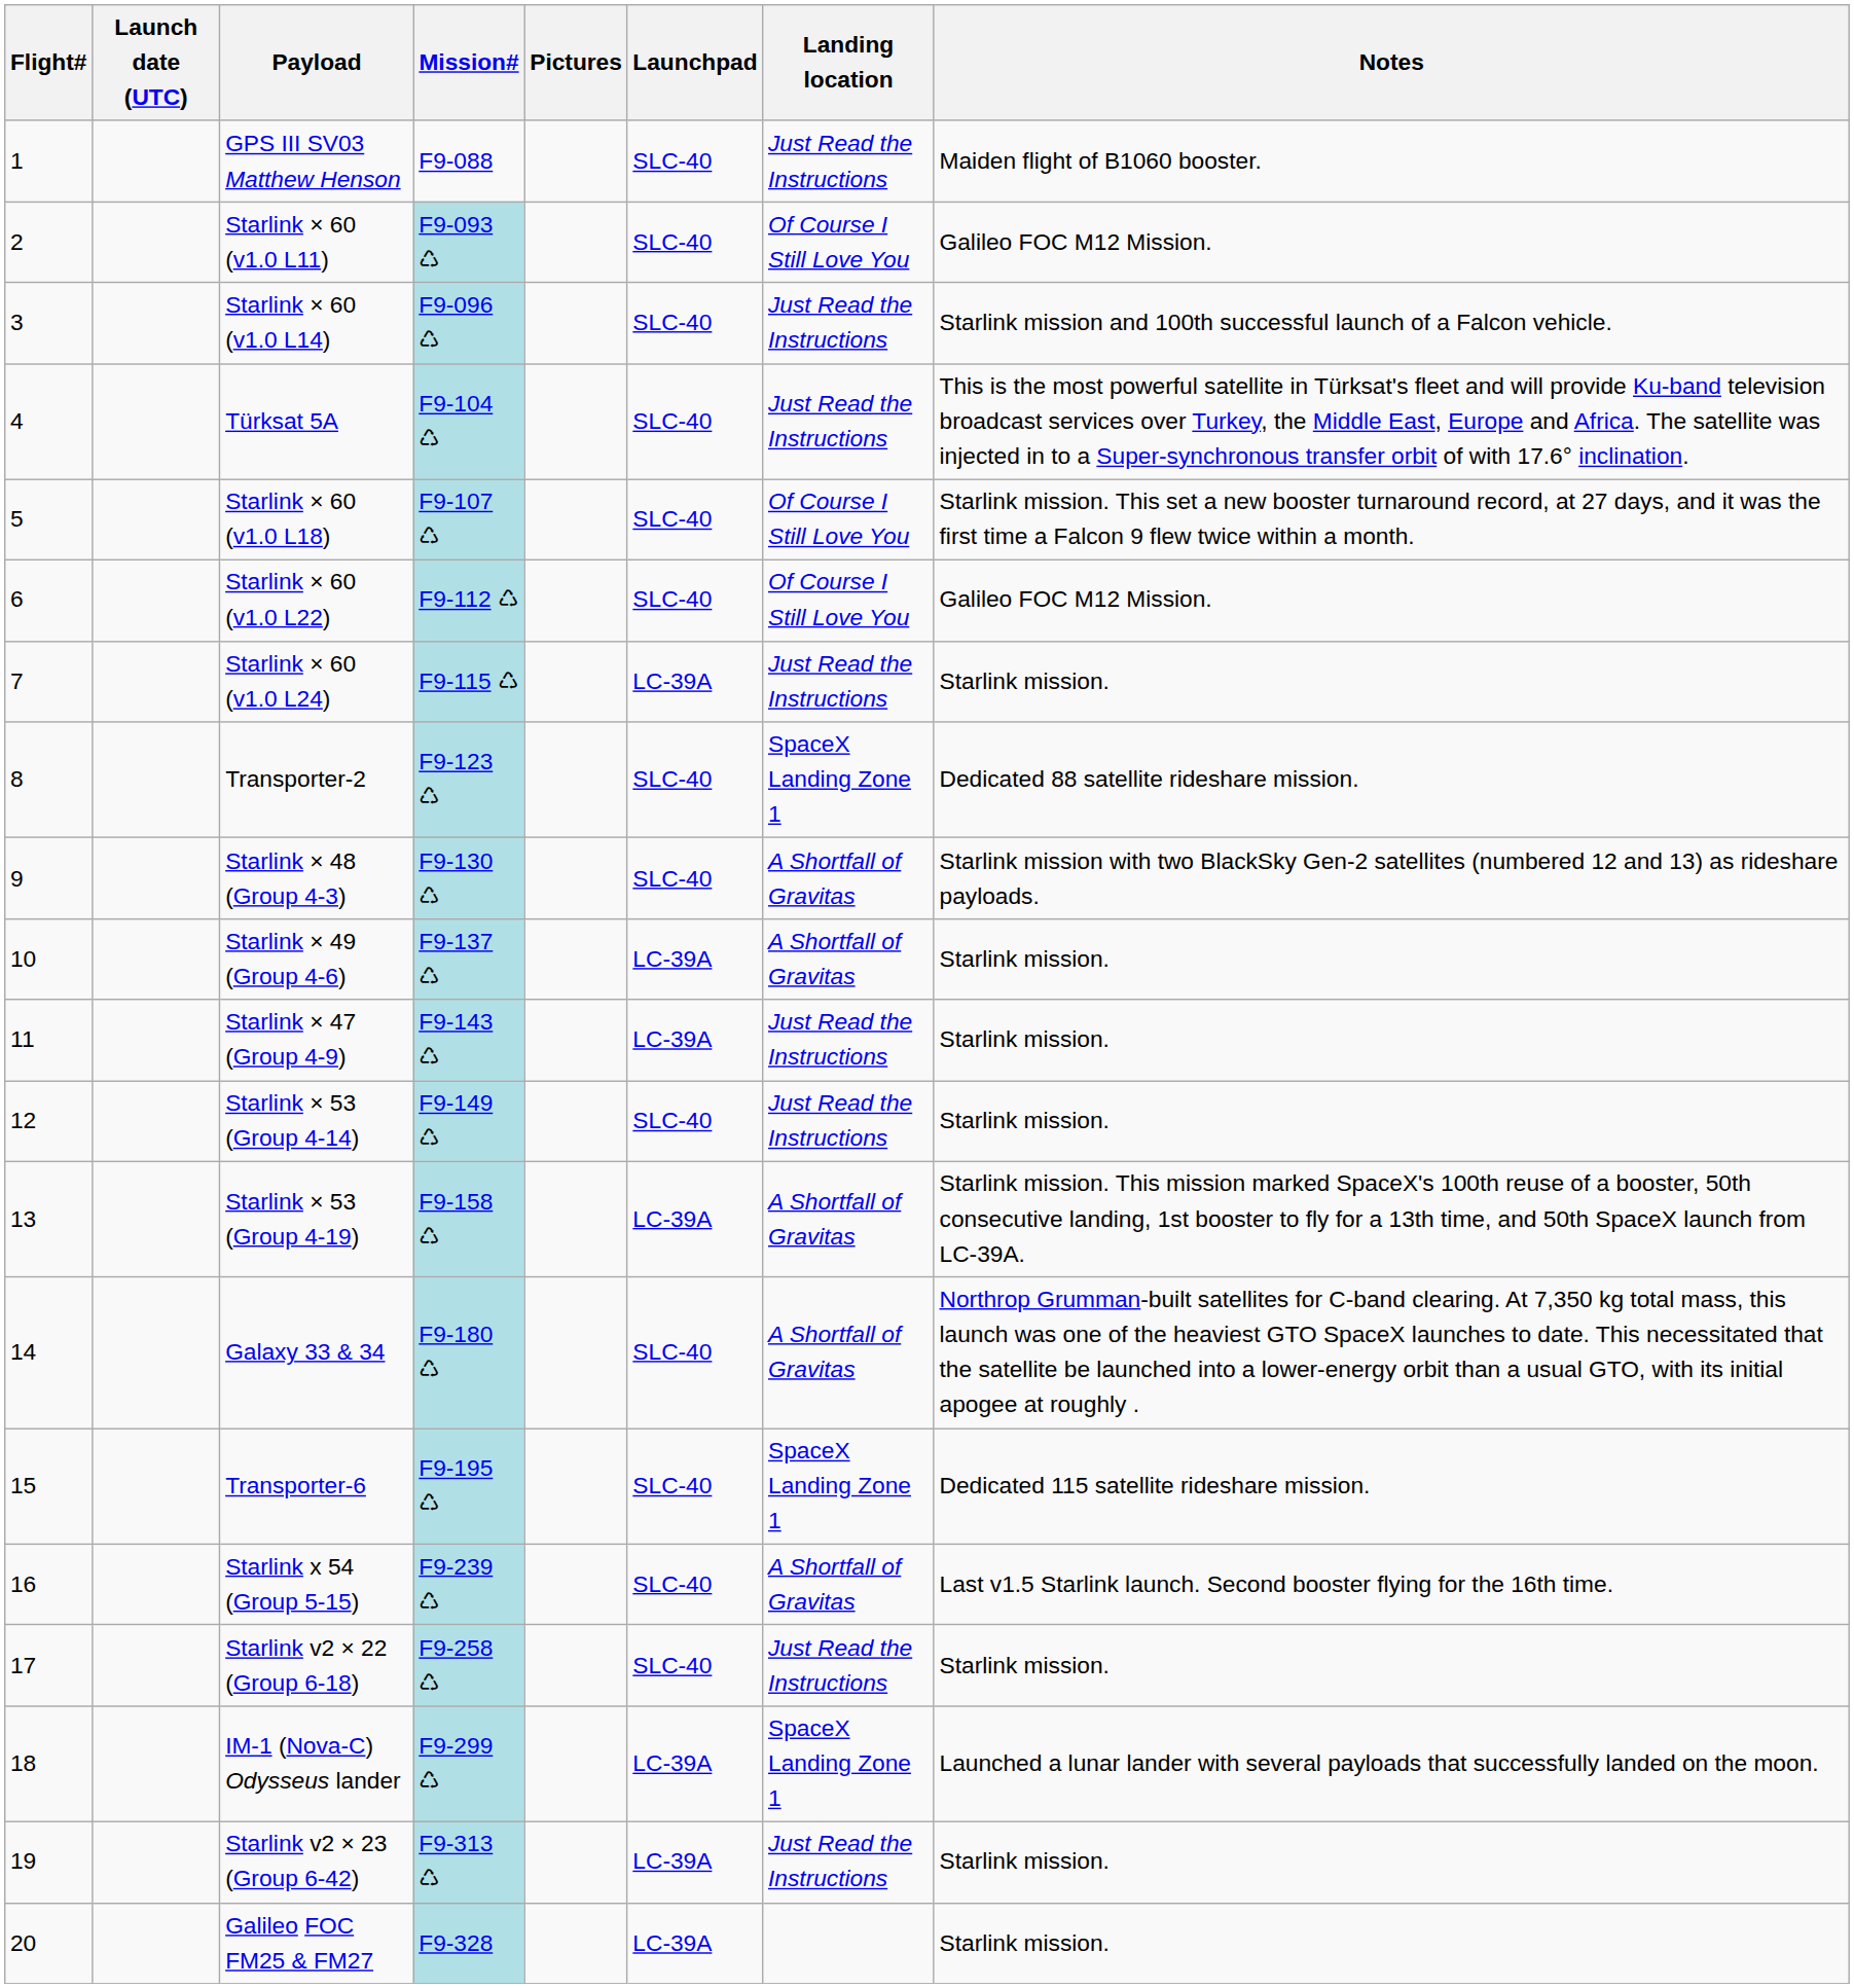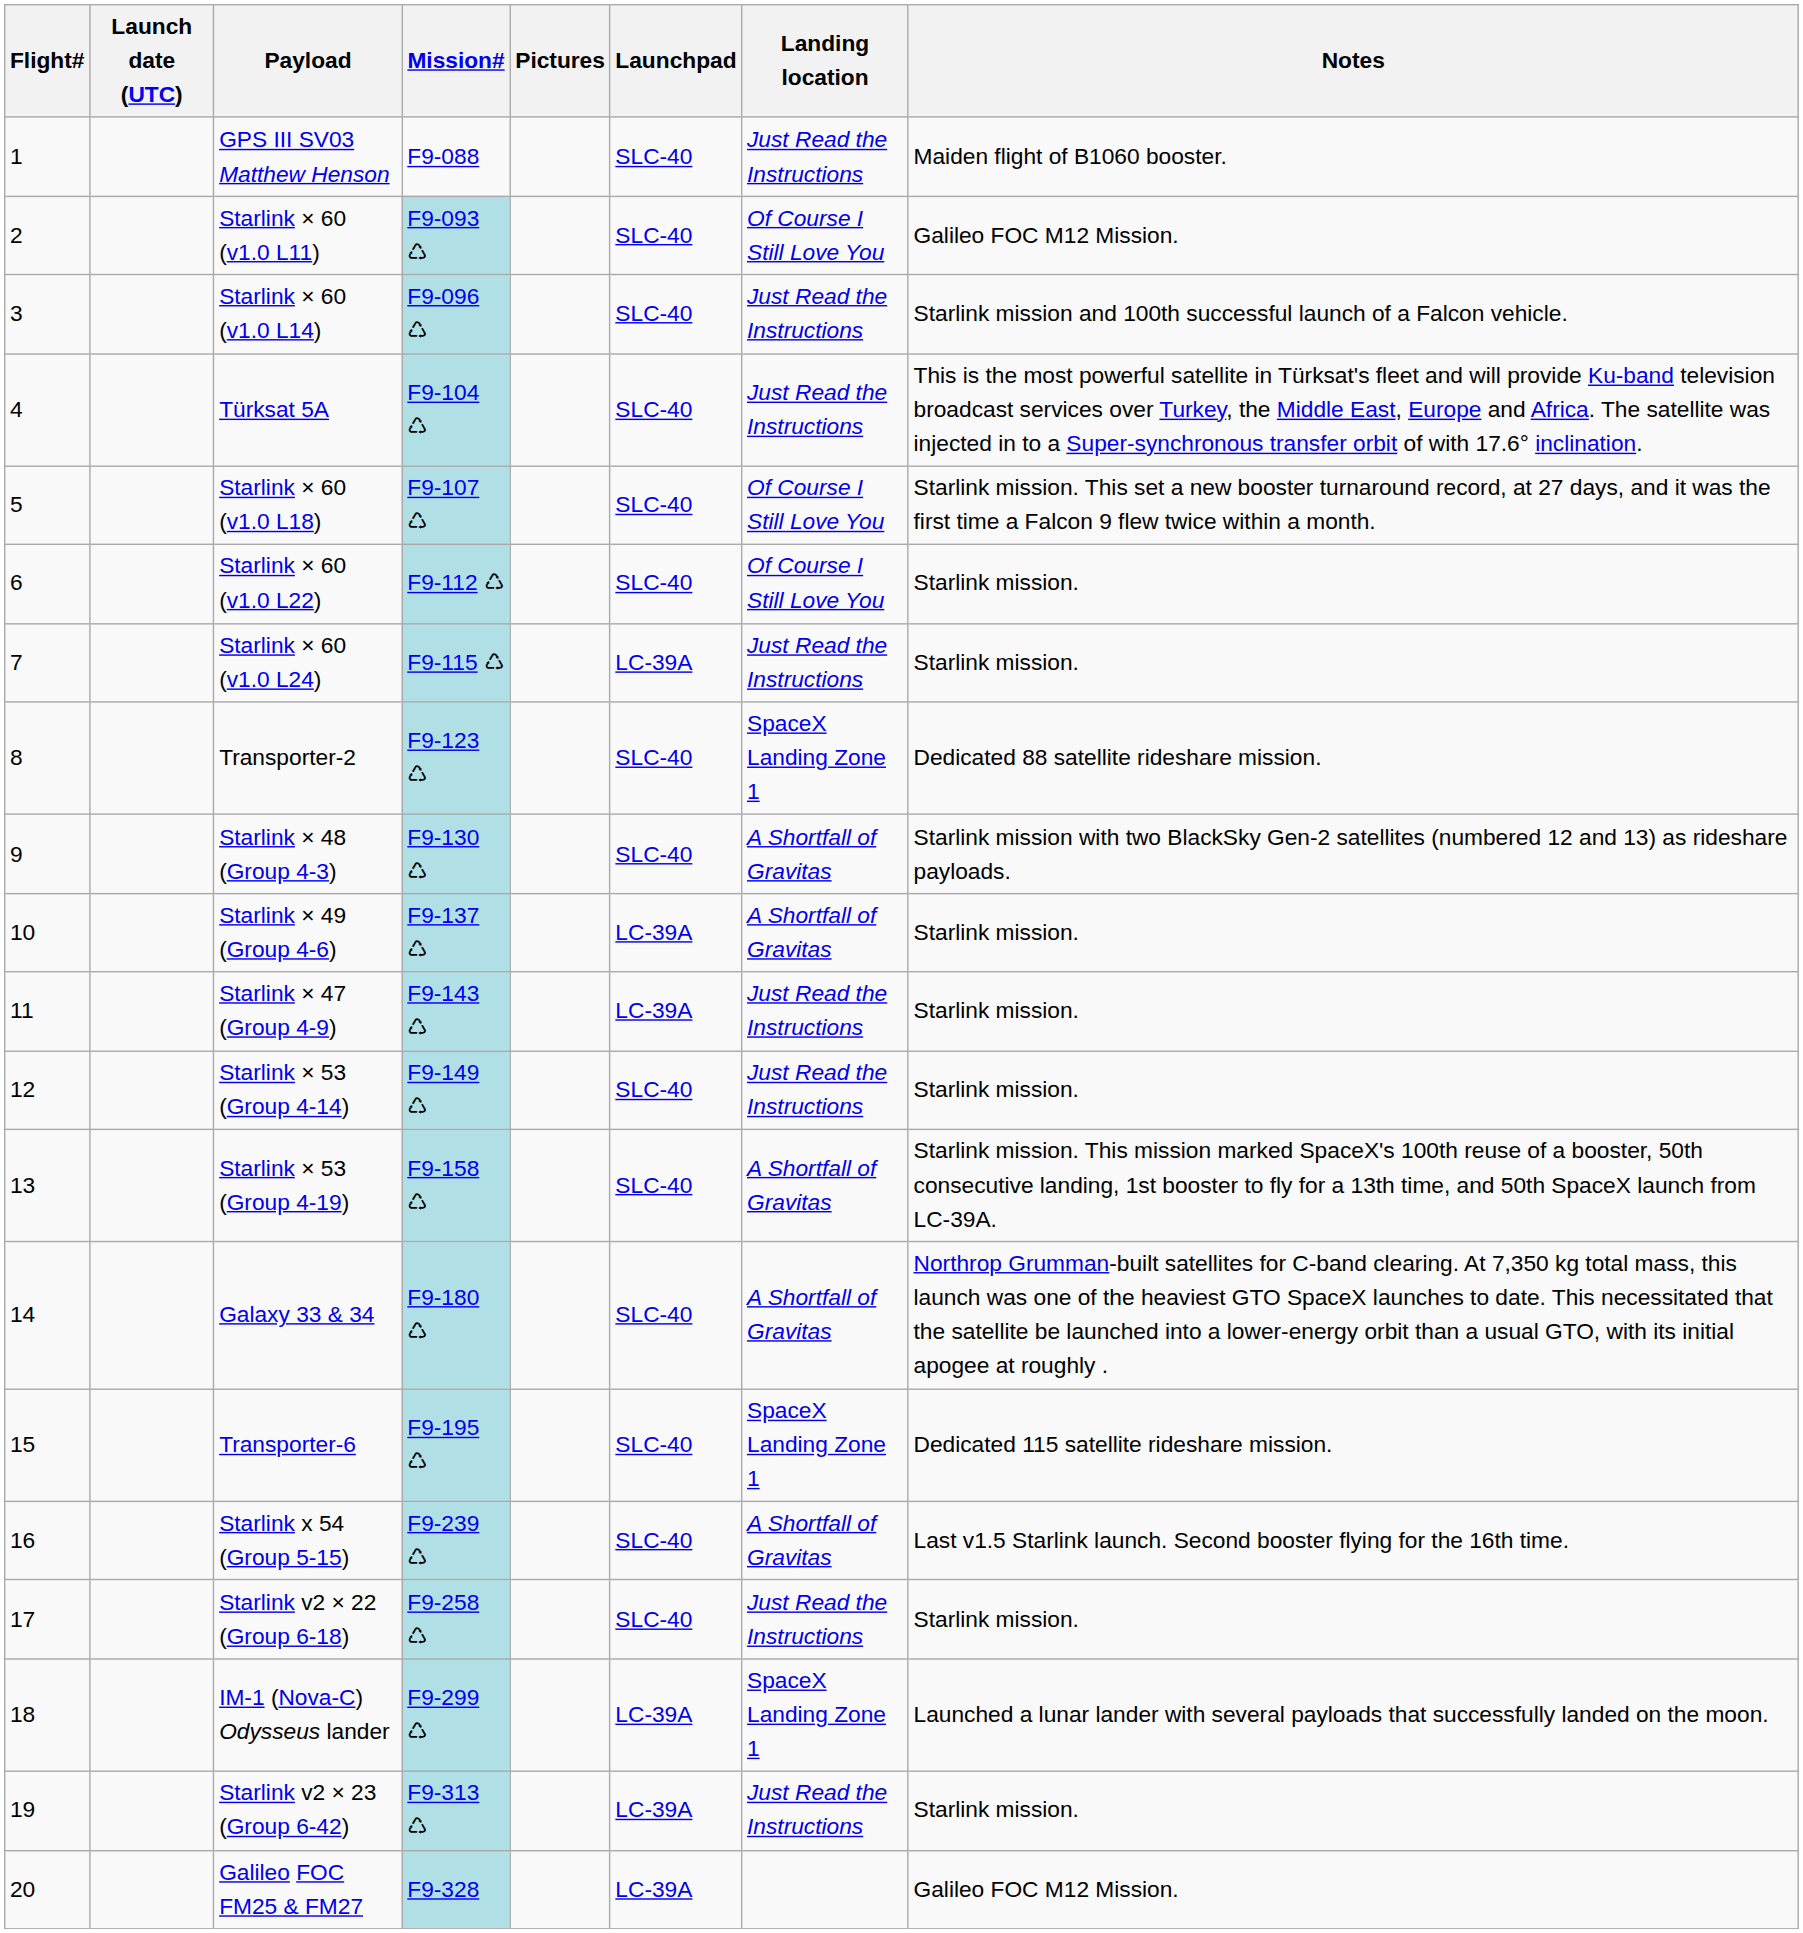 <table class="wikitable sortable" style="font-size:1.00em; line-height:1.5em; width: 100%;">
 <tr>
 <th>Flight#</th>
 <th>Launch date (<a href='#'>UTC</a>)</th>
 <th>Payload</th>
 <th data-sort-type="text"><a href='#'>Mission#</a></th>
 <th>Pictures</th>
 <th>Launchpad</th>
 <th>Landing location</th>
 <th>Notes</th>
 </tr>
 <tr id="B1060">
 <td>1</td>
 <td></td>
 <td><a href='#'>GPS III SV03 <em>Matthew Henson</em></a></td>
 <td><a href='#'>F9-088</a></td>
 <td></td>
 <td><a href='#'>SLC-40</a></td>
 <td><em><a href='#'>Just Read the Instructions</a></em></td>
 <td>Maiden flight of B1060 booster.</td>
 </tr>
 <tr>
 <td>2</td>
 <td></td>
 <td><a href='#'>Starlink</a> × 60 (<a href='#'>v1.0 L11</a>)</td>
 <td style="background: PowderBlue;"><a href='#'>F9-093</a> ♺</td>
 <td></td>
 <td><a href='#'>SLC-40</a></td>
 <td><em><a href='#'>Of Course I Still Love You</a></em></td>
 <td>Galileo FOC M12 Mission.</td>
 </tr>
 <tr>
 <td>3</td>
 <td></td>
 <td><a href='#'>Starlink</a> × 60 (<a href='#'>v1.0 L14</a>)</td>
 <td style="background: PowderBlue;"><a href='#'>F9-096</a> ♺</td>
 <td></td>
 <td><a href='#'>SLC-40</a></td>
 <td><em><a href='#'>Just Read the Instructions</a></em></td>
 <td>Starlink mission and 100th successful launch of a Falcon vehicle.</td>
 </tr>
 <tr>
 <td>4</td>
 <td></td>
 <td><a href='#'>Türksat 5A</a></td>
 <td style="background: PowderBlue;"><a href='#'>F9-104</a> ♺</td>
 <td></td>
 <td><a href='#'>SLC-40</a></td>
 <td><em><a href='#'>Just Read the Instructions</a></em></td>
 <td>This is the most powerful satellite in Türksat's fleet and will provide <a href='#'>Ku-band</a> television broadcast services over <a href='#'>Turkey</a>, the <a href='#'>Middle East</a>, <a href='#'>Europe</a> and <a href='#'>Africa</a>. The satellite was injected in to a <a href='#'>Super-synchronous transfer orbit</a> of  with 17.6° <a href='#'>inclination</a>.</td>
 </tr>
 <tr>
 <td>5</td>
 <td></td>
 <td><a href='#'>Starlink</a> × 60 (<a href='#'>v1.0 L18</a>)</td>
 <td style="background: PowderBlue;"><a href='#'>F9-107</a> ♺</td>
 <td></td>
 <td><a href='#'>SLC-40</a></td>
 <td><em><a href='#'>Of Course I Still Love You</a></em></td>
 <td>Starlink mission. This set a new booster turnaround record, at 27 days, and it was the first time a Falcon 9 flew twice within a month.</td>
 </tr>
 <tr>
 <td>6</td>
 <td></td>
 <td><a href='#'>Starlink</a> × 60 (<a href='#'>v1.0 L22</a>)</td>
 <td style="background: PowderBlue;"><a href='#'>F9-112</a> ♺</td>
 <td></td>
 <td><a href='#'>SLC-40</a></td>
 <td><em><a href='#'>Of Course I Still Love You</a></em></td>
-<td>Galileo FOC M12 Mission.</td>
+<td>Starlink mission.</td>
 </tr>
 <tr>
 <td>7</td>
 <td></td>
 <td><a href='#'>Starlink</a> × 60 (<a href='#'>v1.0 L24</a>)</td>
 <td style="background: PowderBlue;"><a href='#'>F9-115</a> ♺</td>
 <td></td>
 <td><a href='#'>LC-39A</a></td>
 <td><em><a href='#'>Just Read the Instructions</a></em></td>
 <td>Starlink mission.</td>
 </tr>
 <tr>
 <td>8</td>
 <td></td>
 <td>Transporter-2</td>
 <td style="background: PowderBlue;"><a href='#'>F9-123</a> ♺</td>
 <td></td>
 <td><a href='#'>SLC-40</a></td>
 <td><a href='#'>SpaceX Landing Zone 1</a></td>
 <td>Dedicated 88 satellite rideshare mission.</td>
 </tr>
 <tr>
 <td>9</td>
 <td></td>
 <td><a href='#'>Starlink</a> × 48 (<a href='#'>Group 4-3</a>)</td>
 <td style="background: PowderBlue;"><a href='#'>F9-130</a> ♺</td>
 <td></td>
 <td><a href='#'>SLC-40</a></td>
 <td><em><a href='#'>A Shortfall of Gravitas</a></em></td>
 <td>Starlink mission with two BlackSky Gen-2 satellites (numbered 12 and 13) as rideshare payloads.</td>
 </tr>
 <tr>
 <td>10</td>
 <td></td>
 <td><a href='#'>Starlink</a> × 49 (<a href='#'>Group 4-6</a>)</td>
 <td style="background: PowderBlue;"><a href='#'>F9-137</a> ♺</td>
 <td></td>
 <td><a href='#'>LC-39A</a></td>
 <td><em><a href='#'>A Shortfall of Gravitas</a></em></td>
 <td>Starlink mission.</td>
 </tr>
 <tr>
 <td>11</td>
 <td></td>
 <td><a href='#'>Starlink</a> × 47 (<a href='#'>Group 4-9</a>)</td>
 <td style="background: PowderBlue;"><a href='#'>F9-143</a> ♺</td>
 <td></td>
 <td><a href='#'>LC-39A</a></td>
 <td><em><a href='#'>Just Read the Instructions</a></em></td>
 <td>Starlink mission.</td>
 </tr>
 <tr>
 <td>12</td>
 <td></td>
 <td><a href='#'>Starlink</a> × 53 (<a href='#'>Group 4-14</a>)</td>
 <td style="background: PowderBlue;"><a href='#'>F9-149</a> ♺</td>
 <td></td>
 <td><a href='#'>SLC-40</a></td>
 <td><em><a href='#'>Just Read the Instructions</a></em></td>
 <td>Starlink mission.</td>
 </tr>
 <tr>
 <td>13</td>
 <td></td>
 <td><a href='#'>Starlink</a> × 53 (<a href='#'>Group 4-19</a>)</td>
 <td style="background: PowderBlue;"><a href='#'>F9-158</a> ♺</td>
 <td></td>
-<td><a href='#'>LC-39A</a></td>
+<td><a href='#'>SLC-40</a></td>
 <td><em><a href='#'>A Shortfall of Gravitas</a></em></td>
 <td>Starlink mission. This mission marked SpaceX's 100th reuse of a booster, 50th consecutive landing, 1st booster to fly for a 13th time, and 50th SpaceX launch from LC-39A.</td>
 </tr>
 <tr>
 <td>14</td>
 <td></td>
 <td><a href='#'>Galaxy 33 & 34</a></td>
 <td style="background: PowderBlue;"><a href='#'>F9-180</a> ♺</td>
 <td></td>
 <td><a href='#'>SLC-40</a></td>
 <td><em><a href='#'>A Shortfall of Gravitas</a></em></td>
 <td><a href='#'>Northrop Grumman</a>-built satellites for C-band clearing. At 7,350 kg total mass, this launch was one of the heaviest GTO SpaceX launches to date. This necessitated that the satellite be launched into a lower-energy orbit than a usual GTO, with its initial apogee at roughly .</td>
 </tr>
 <tr>
 <td>15</td>
 <td></td>
 <td><a href='#'>Transporter-6</a></td>
 <td style="background: PowderBlue;"><a href='#'>F9-195</a> ♺</td>
 <td></td>
 <td><a href='#'>SLC-40</a></td>
 <td><a href='#'>SpaceX Landing Zone 1</a></td>
 <td>Dedicated 115 satellite rideshare mission.</td>
 </tr>
 <tr>
 <td>16</td>
 <td></td>
 <td><a href='#'>Starlink</a> x 54 (<a href='#'>Group 5-15</a>)</td>
 <td style="background: PowderBlue;"><a href='#'>F9-239</a> ♺</td>
 <td></td>
 <td><a href='#'>SLC-40</a></td>
 <td><em><a href='#'>A Shortfall of Gravitas</a></em></td>
 <td>Last v1.5 Starlink launch. Second booster flying for the 16th time.</td>
 </tr>
 <tr>
 <td>17</td>
 <td></td>
 <td><a href='#'>Starlink</a> v2 × 22 (<a href='#'>Group 6-18</a>)</td>
 <td style="background: PowderBlue;"><a href='#'>F9-258</a> ♺</td>
 <td></td>
 <td><a href='#'>SLC-40</a></td>
 <td><em><a href='#'>Just Read the Instructions</a></em></td>
 <td>Starlink mission.</td>
 </tr>
 <tr>
 <td>18</td>
 <td></td>
 <td><a href='#'>IM-1</a> (<a href='#'>Nova-C</a>) <em>Odysseus</em> lander</td>
 <td style="background: PowderBlue;"><a href='#'>F9-299</a> ♺</td>
 <td></td>
 <td><a href='#'>LC-39A</a></td>
 <td><a href='#'>SpaceX Landing Zone 1</a></td>
 <td>Launched a lunar lander with several payloads that successfully landed on the moon.</td>
 </tr>
 <tr>
 <td>19</td>
 <td></td>
 <td><a href='#'>Starlink</a> v2 × 23 (<a href='#'>Group 6-42</a>)</td>
 <td style="background: PowderBlue;"><a href='#'>F9-313</a> ♺</td>
 <td></td>
 <td><a href='#'>LC-39A</a></td>
 <td><em><a href='#'>Just Read the Instructions</a></em></td>
 <td>Starlink mission.</td>
 </tr>
 <tr>
 <td>20</td>
 <td></td>
 <td><a href='#'>Galileo</a> <a href='#'>FOC FM25 & FM27</a></td>
 <td style="background: PowderBlue;"><a href='#'>F9-328</a></td>
 <td></td>
 <td><a href='#'>LC-39A</a></td>
 <td><em></em></td>
-<td>Starlink mission.</td>
+<td>Galileo FOC M12 Mission.</td>
 </tr>
 </table>
